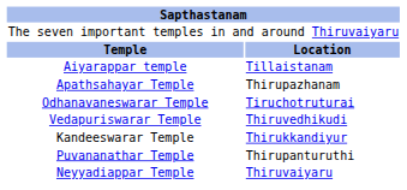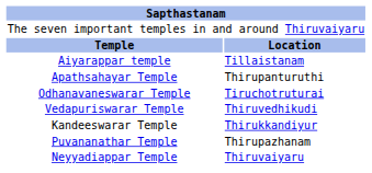 <table class="toccolours" style="clear:right; float:right; background:#ffffff; margin: 0 0 0.5em 1em; width:275">
 <tr>
 <th style="background:#A8BDEC;text-align:center;" colspan="2">  <strong>Sapthastanam</strong>  </th>
 </tr>
 <tr>
 <td style="text-align:center;" colspan="2">The seven important temples in and around <a href='#'>Thiruvaiyaru</a></td>
 </tr>
 <tr>
 <td style="text-align:center;background:#A8BDEC"><strong>Temple</strong></td>
 <td style="text-align:center;background:#A8BDEC"><strong>Location</strong></td>
 </tr>
 <tr>
 <td style="text-align:center;"><a href='#'>Aiyarappar temple</a></td>
 <td><a href='#'>Tillaistanam</a></td>
 </tr>
 <tr>
 <td style="text-align:center;"><a href='#'>Apathsahayar Temple</a></td>
-<td>Thirupazhanam</td>
+<td>Thirupanturuthi</td>
 </tr>
 <tr>
 <td style="text-align:center;"><a href='#'>Odhanavaneswarar Temple</a></td>
 <td><a href='#'>Tiruchotruturai</a></td>
 </tr>
 <tr>
 <td style="text-align:center;"><a href='#'>Vedapuriswarar Temple</a></td>
 <td><a href='#'>Thiruvedhikudi</a></td>
 </tr>
 <tr>
 <td style="text-align:center;">Kandeeswarar Temple</td>
 <td><a href='#'>Thirukkandiyur</a></td>
 </tr>
 <tr>
 <td style="text-align:center;"><a href='#'>Puvananathar Temple</a></td>
-<td>Thirupanturuthi</td>
+<td>Thirupazhanam</td>
 </tr>
 <tr>
 <td style="text-align:center;"><a href='#'>Neyyadiappar Temple</a></td>
 <td><a href='#'>Thiruvaiyaru</a></td>
 </tr>
 <tr>
 </tr>
 </table>
